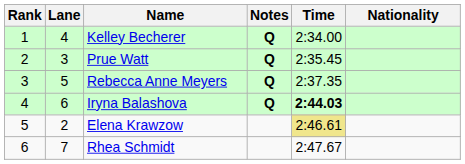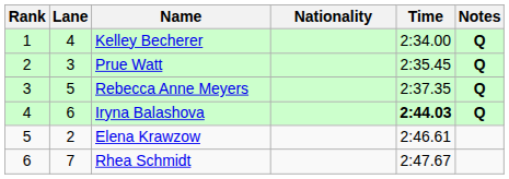 <table class="wikitable sortable" style="text-align:center">
 <tr>
 <th>Rank</th>
 <th>Lane</th>
 <th style="width:180px">Name</th>
+<th style="width:125px">Nationality</th>
+<th>Time</th>
 <th>Notes</th>
-<th>Time</th>
-<th style="width:125px">Nationality</th>
 </tr>
 <tr style="background:#cfc;">
 <td>1</td>
 <td>4</td>
 <td style="text-align:left;"><a href='#'>Kelley Becherer</a></td>
+<td style="text-align:left;"></td>
+<td>2:34.00</td>
 <td><strong>Q</strong></td>
-<td>2:34.00</td>
-<td style="text-align:left;"></td>
 </tr>
 <tr style="background:#cfc;">
 <td>2</td>
 <td>3</td>
 <td style="text-align:left;"><a href='#'>Prue Watt</a></td>
+<td style="text-align:left;"></td>
+<td>2:35.45</td>
 <td><strong>Q</strong></td>
-<td>2:35.45</td>
-<td style="text-align:left;"></td>
 </tr>
 <tr style="background:#cfc;">
 <td>3</td>
 <td>5</td>
 <td style="text-align:left;"><a href='#'>Rebecca Anne Meyers</a></td>
+<td style="text-align:left;"></td>
+<td>2:37.35</td>
 <td><strong>Q</strong></td>
-<td>2:37.35</td>
-<td style="text-align:left;"></td>
 </tr>
 <tr style="background:#cfc;">
 <td>4</td>
 <td>6</td>
 <td style="text-align:left;"><a href='#'>Iryna Balashova</a></td>
+<td style="text-align:left;"></td>
+<td><strong>2:44.03</strong></td>
 <td><strong>Q</strong></td>
-<td><strong>2:44.03</strong></td>
-<td style="text-align:left;"></td>
 </tr>
 <tr>
 <td>5</td>
 <td>2</td>
 <td style="text-align:left;"><a href='#'>Elena Krawzow</a></td>
+<td style="text-align:left;"></td>
+<td>2:46.61</td>
 <td></td>
-<td style="background: khaki;">2:46.61</td>
-<td style="text-align:left;"></td>
 </tr>
 <tr>
 <td>6</td>
 <td>7</td>
 <td style="text-align:left;"><a href='#'>Rhea Schmidt</a></td>
+<td style="text-align:left;"></td>
+<td>2:47.67</td>
 <td></td>
-<td>2:47.67</td>
-<td style="text-align:left;"></td>
 </tr>
 </table>
